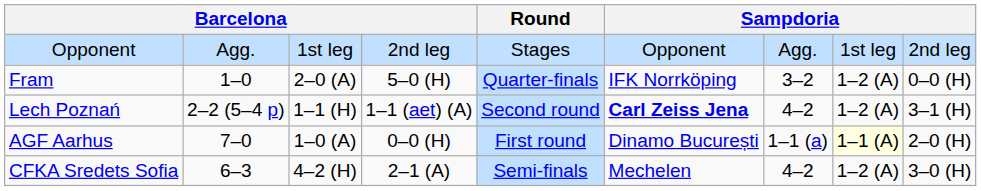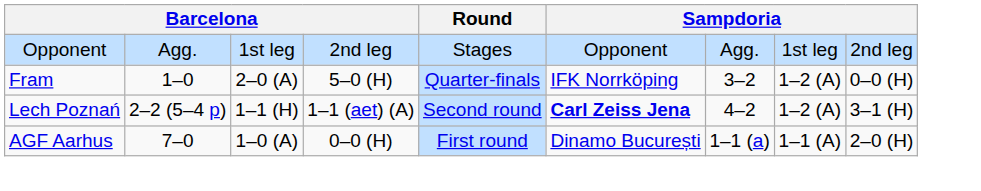 <table class="wikitable" style="text-align:center">
 <tr>
 <th colspan=4> <a href='#'>Barcelona</a></th>
 <th>Round</th>
 <th colspan=4> <a href='#'>Sampdoria</a></th>
 </tr>
 <tr style="background:#c1e0ff">
 <td>Opponent</td>
 <td>Agg.</td>
 <td>1st leg</td>
 <td>2nd leg</td>
 <td>Stages</td>
 <td>Opponent</td>
 <td>Agg.</td>
 <td>1st leg</td>
 <td>2nd leg</td>
 </tr>
 <tr>
 <td align=left> <a href='#'>Fram</a></td>
 <td>1–0</td>
 <td>2–0 (A)</td>
 <td>5–0 (H)</td>
 <td style="background:#c1e0ff;"><a href='#'>Quarter-finals</a></td>
 <td align=left> <a href='#'>IFK Norrköping</a></td>
 <td>3–2</td>
 <td>1–2 (A)</td>
 <td>0–0 (H)</td>
 </tr>
 <tr>
 <td align=left> <a href='#'>Lech Poznań</a></td>
 <td>2–2 (5–4 <a href='#'>p</a>)</td>
 <td>1–1 (H)</td>
 <td>1–1 (<a href='#'>aet</a>) (A)</td>
 <td style="background:#c1e0ff;"><a href='#'>Second round</a></td>
 <td align=left><strong> <a href='#'>Carl Zeiss Jena</a></strong></td>
 <td>4–2</td>
 <td>1–2 (A)</td>
 <td>3–1 (H)</td>
 </tr>
 <tr>
 <td align=left> <a href='#'>AGF Aarhus</a></td>
 <td>7–0</td>
 <td>1–0 (A)</td>
 <td>0–0 (H)</td>
 <td style="background:#c1e0ff;"><a href='#'>First round</a></td>
 <td align=left> <a href='#'>Dinamo București</a></td>
 <td>1–1 (<a href='#'>a</a>)</td>
-<td style="background: lightyellow;">1–1 (A)</td>
+<td>1–1 (A)</td>
 <td>2–0 (H)</td>
 </tr>
-<tr>
-<td align=left> <a href='#'>CFKA Sredets Sofia</a></td>
-<td>6–3</td>
-<td>4–2 (H)</td>
-<td>2–1 (A)</td>
-<td style="background:#c1e0ff;"><a href='#'>Semi-finals</a></td>
-<td align=left> <a href='#'>Mechelen</a></td>
-<td>4–2</td>
-<td>1–2 (A)</td>
-<td>3–0 (H)</td>
-</tr>
 </table>
